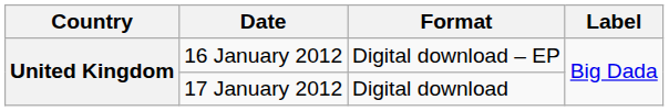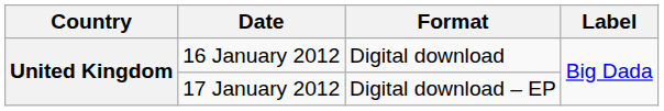 <table class="wikitable plainrowheaders">
 <tr>
 <th scope="col">Country</th>
 <th scope="col">Date</th>
 <th scope="col">Format</th>
 <th scope="col">Label</th>
 </tr>
 <tr>
 <th scope="row" rowspan="2">United Kingdom</th>
 <td>16 January 2012</td>
-<td>Digital download – EP</td>
+<td>Digital download</td>
 <td rowspan="2"><a href='#'>Big Dada</a></td>
 </tr>
 <tr>
 <td>17 January 2012</td>
-<td>Digital download</td>
+<td>Digital download – EP</td>
 </tr>
 </table>
